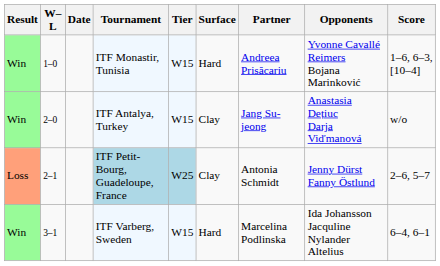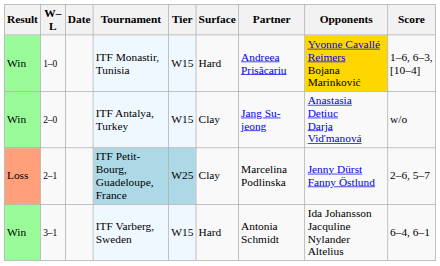 <table class="sortable wikitable nowrap">
 <tr>
 <th>Result</th>
 <th class="unsortable">W–L</th>
 <th>Date</th>
 <th>Tournament</th>
 <th>Tier</th>
 <th>Surface</th>
 <th>Partner</th>
 <th>Opponents</th>
 <th class="unsortable">Score</th>
 </tr>
 <tr>
 <td style="background:#98fb98;">Win</td>
 <td><small>1–0</small></td>
 <td></td>
 <td style="background:#f0f8ff;">ITF Monastir, <br> Tunisia</td>
 <td style="background:#f0f8ff;">W15</td>
 <td>Hard</td>
 <td> <a href='#'>Andreea Prisăcariu</a></td>
-<td> <a href='#'>Yvonne Cavallé Reimers</a> <br>  Bojana Marinković</td>
+<td style="background: gold;"> <a href='#'>Yvonne Cavallé Reimers</a> <br>  Bojana Marinković</td>
 <td>1–6, 6–3, [10–4]</td>
 </tr>
 <tr>
 <td style="background:#98fb98;">Win</td>
 <td><small>2–0</small></td>
 <td></td>
 <td style="background:#f0f8ff;">ITF Antalya, <br> Turkey</td>
 <td style="background:#f0f8ff;">W15</td>
 <td>Clay</td>
 <td> <a href='#'>Jang Su-jeong</a></td>
 <td> <a href='#'>Anastasia Dețiuc</a> <br>  <a href='#'>Darja Viďmanová</a></td>
 <td>w/o</td>
 </tr>
 <tr>
 <td style="background:#ffa07a;">Loss</td>
 <td><small>2–1</small></td>
 <td></td>
 <td style="background:lightblue;">ITF Petit-Bourg, <br> Guadeloupe, France</td>
 <td style="background:lightblue;">W25</td>
 <td>Clay</td>
-<td> Antonia Schmidt</td>
+<td> Marcelina Podlinska</td>
 <td> <a href='#'>Jenny Dürst</a> <br>  <a href='#'>Fanny Östlund</a></td>
 <td>2–6, 5–7</td>
 </tr>
 <tr>
 <td style="background:#98fb98;">Win</td>
 <td><small>3–1</small></td>
 <td></td>
 <td style="background:#f0f8ff;">ITF Varberg, <br> Sweden</td>
 <td style="background:#f0f8ff;">W15</td>
 <td>Hard</td>
-<td> Marcelina Podlinska</td>
+<td> Antonia Schmidt</td>
 <td> Ida Johansson <br>  Jacquline Nylander Altelius</td>
 <td>6–4, 6–1</td>
 </tr>
 </table>
